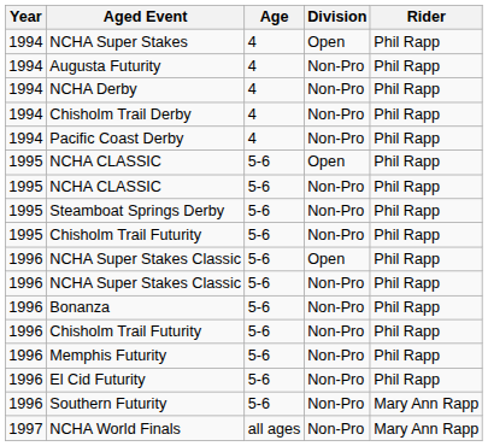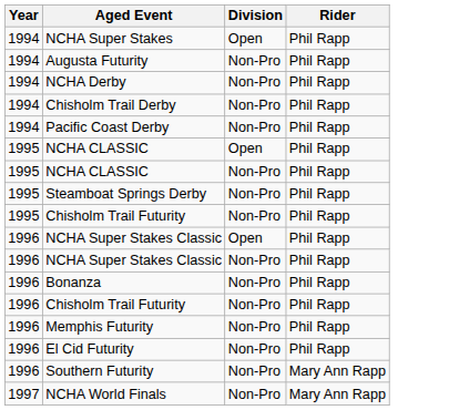 <table class="wikitable">
 <tr>
 <th>Year</th>
 <th>Aged Event</th>
-<th>Age</th>
 <th>Division</th>
 <th>Rider</th>
 </tr>
 <tr>
 <td>1994</td>
 <td>NCHA Super Stakes</td>
-<td>4</td>
 <td>Open</td>
 <td>Phil Rapp</td>
 </tr>
 <tr>
 <td>1994</td>
 <td>Augusta Futurity</td>
-<td>4</td>
 <td>Non-Pro</td>
 <td>Phil Rapp</td>
 </tr>
 <tr>
 <td>1994</td>
 <td>NCHA Derby</td>
-<td>4</td>
 <td>Non-Pro</td>
 <td>Phil Rapp</td>
 </tr>
 <tr>
 <td>1994</td>
 <td>Chisholm Trail Derby</td>
-<td>4</td>
 <td>Non-Pro</td>
 <td>Phil Rapp</td>
 </tr>
 <tr>
 <td>1994</td>
 <td>Pacific Coast Derby</td>
-<td>4</td>
 <td>Non-Pro</td>
 <td>Phil Rapp</td>
 </tr>
 <tr>
 <td>1995</td>
 <td>NCHA CLASSIC</td>
-<td>5-6</td>
 <td>Open</td>
 <td>Phil Rapp</td>
 </tr>
 <tr>
 <td>1995</td>
 <td>NCHA CLASSIC</td>
-<td>5-6</td>
 <td>Non-Pro</td>
 <td>Phil Rapp</td>
 </tr>
 <tr>
 <td>1995</td>
 <td>Steamboat Springs Derby</td>
-<td>5-6</td>
 <td>Non-Pro</td>
 <td>Phil Rapp</td>
 </tr>
 <tr>
 <td>1995</td>
 <td>Chisholm Trail Futurity</td>
-<td>5-6</td>
 <td>Non-Pro</td>
 <td>Phil Rapp</td>
 </tr>
 <tr>
 <td>1996</td>
 <td>NCHA Super Stakes Classic</td>
-<td>5-6</td>
 <td>Open</td>
 <td>Phil Rapp</td>
 </tr>
 <tr>
 <td>1996</td>
 <td>NCHA Super Stakes Classic</td>
-<td>5-6</td>
 <td>Non-Pro</td>
 <td>Phil Rapp</td>
 </tr>
 <tr>
 <td>1996</td>
 <td>Bonanza</td>
-<td>5-6</td>
 <td>Non-Pro</td>
 <td>Phil Rapp</td>
 </tr>
 <tr>
 <td>1996</td>
 <td>Chisholm Trail Futurity</td>
-<td>5-6</td>
 <td>Non-Pro</td>
 <td>Phil Rapp</td>
 </tr>
 <tr>
 <td>1996</td>
 <td>Memphis Futurity</td>
-<td>5-6</td>
 <td>Non-Pro</td>
 <td>Phil Rapp</td>
 </tr>
 <tr>
 <td>1996</td>
 <td>El Cid Futurity</td>
-<td>5-6</td>
 <td>Non-Pro</td>
 <td>Phil Rapp</td>
 </tr>
 <tr>
 <td>1996</td>
 <td>Southern Futurity</td>
-<td>5-6</td>
 <td>Non-Pro</td>
 <td>Mary Ann Rapp</td>
 </tr>
 <tr>
 <td>1997</td>
 <td>NCHA World Finals</td>
-<td>all ages</td>
 <td>Non-Pro</td>
 <td>Mary Ann Rapp</td>
 </tr>
 </table>
